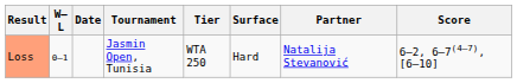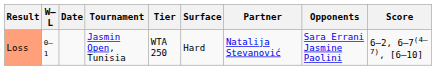 <table class="sortable wikitable">
 <tr>
 <th>Result</th>
 <th class="unsortable">W–L</th>
 <th>Date</th>
 <th>Tournament</th>
 <th>Tier</th>
 <th>Surface</th>
 <th>Partner</th>
+<th>Opponents</th>
 <th class="unsortable">Score</th>
 </tr>
 <tr>
 <td bgcolor=FFA07A>Loss</td>
 <td><small>0–1</small></td>
 <td><a href='#'></a></td>
 <td><a href='#'>Jasmin Open</a>, <br>Tunisia</td>
 <td>WTA 250</td>
 <td>Hard</td>
 <td> <a href='#'>Natalija Stevanović</a></td>
+<td> <a href='#'>Sara Errani</a> <br>  <a href='#'>Jasmine Paolini</a></td>
 <td>6–2, 6–7<sup>(4–7)</sup>, [6–10]</td>
 </tr>
 </table>
